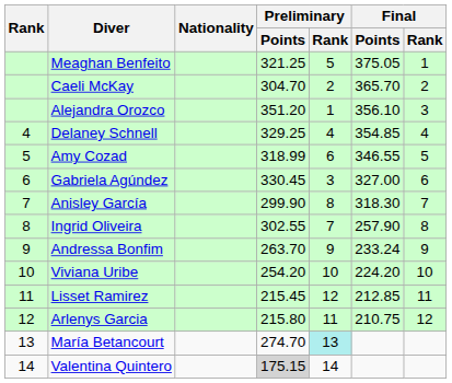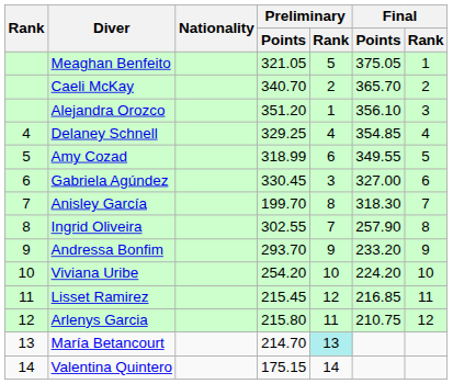 <table class="wikitable sortable" style="font-size:100%">
 <tr>
 <th rowspan="2">Rank</th>
 <th rowspan="2">Diver</th>
 <th rowspan="2">Nationality</th>
 <th colspan="2">Preliminary</th>
 <th colspan="2">Final</th>
 </tr>
 <tr>
 <th>Points</th>
 <th>Rank</th>
 <th>Points</th>
 <th>Rank</th>
 </tr>
 <tr bgcolor=ccffcc>
 <td align=center></td>
 <td><a href='#'>Meaghan Benfeito</a></td>
 <td></td>
-<td align=center>321.25</td>
+<td align=center>321.05</td>
 <td align=center>5</td>
 <td align=center>375.05</td>
 <td align=center>1</td>
 </tr>
 <tr bgcolor=ccffcc>
 <td align=center></td>
 <td><a href='#'>Caeli McKay</a></td>
 <td></td>
-<td align=center>304.70</td>
+<td align=center>340.70</td>
 <td align=center>2</td>
 <td align=center>365.70</td>
 <td align=center>2</td>
 </tr>
 <tr bgcolor=ccffcc>
 <td align=center></td>
 <td><a href='#'>Alejandra Orozco</a></td>
 <td></td>
 <td align=center>351.20</td>
 <td align=center>1</td>
 <td align=center>356.10</td>
 <td align=center>3</td>
 </tr>
 <tr bgcolor=ccffcc>
 <td align=center>4</td>
 <td><a href='#'>Delaney Schnell</a></td>
 <td></td>
 <td align=center>329.25</td>
 <td align=center>4</td>
 <td align=center>354.85</td>
 <td align=center>4</td>
 </tr>
 <tr bgcolor=ccffcc>
 <td align=center>5</td>
 <td><a href='#'>Amy Cozad</a></td>
 <td></td>
 <td align=center>318.99</td>
 <td align=center>6</td>
-<td align=center>346.55</td>
+<td align=center>349.55</td>
 <td align=center>5</td>
 </tr>
 <tr bgcolor=ccffcc>
 <td align=center>6</td>
 <td><a href='#'>Gabriela Agúndez</a></td>
 <td></td>
 <td align=center>330.45</td>
 <td align=center>3</td>
 <td align=center>327.00</td>
 <td align=center>6</td>
 </tr>
 <tr bgcolor=ccffcc>
 <td align=center>7</td>
 <td><a href='#'>Anisley García</a></td>
 <td></td>
-<td align=center>299.90</td>
+<td align=center>199.70</td>
 <td align=center>8</td>
 <td align=center>318.30</td>
 <td align=center>7</td>
 </tr>
 <tr bgcolor=ccffcc>
 <td align=center>8</td>
 <td><a href='#'>Ingrid Oliveira</a></td>
 <td></td>
 <td align=center>302.55</td>
 <td align=center>7</td>
 <td align=center>257.90</td>
 <td align=center>8</td>
 </tr>
 <tr bgcolor=ccffcc>
 <td align=center>9</td>
 <td><a href='#'>Andressa Bonfim</a></td>
 <td></td>
-<td align=center>263.70</td>
+<td align=center>293.70</td>
 <td align=center>9</td>
-<td align=center>233.24</td>
+<td align=center>233.20</td>
 <td align=center>9</td>
 </tr>
 <tr bgcolor=ccffcc>
 <td align=center>10</td>
 <td><a href='#'>Viviana Uribe</a></td>
 <td></td>
 <td align=center>254.20</td>
 <td align=center>10</td>
 <td align=center>224.20</td>
 <td align=center>10</td>
 </tr>
 <tr bgcolor=ccffcc>
 <td align=center>11</td>
 <td><a href='#'>Lisset Ramirez</a></td>
 <td></td>
 <td align=center>215.45</td>
 <td align=center>12</td>
-<td align=center>212.85</td>
+<td align=center>216.85</td>
 <td align=center>11</td>
 </tr>
 <tr bgcolor=ccffcc>
 <td align=center>12</td>
 <td><a href='#'>Arlenys Garcia</a></td>
 <td></td>
 <td align=center>215.80</td>
 <td align=center>11</td>
 <td align=center>210.75</td>
 <td align=center>12</td>
 </tr>
 <tr>
 <td align=center>13</td>
 <td><a href='#'>María Betancourt</a></td>
 <td></td>
-<td align=center>274.70</td>
+<td align=center>214.70</td>
 <td align=center style="background: paleturquoise;">13</td>
 <td align=center></td>
 <td align=center></td>
 </tr>
 <tr>
 <td align=center>14</td>
 <td><a href='#'>Valentina Quintero</a></td>
 <td></td>
-<td align=center style="background: lightgrey;">175.15</td>
+<td align=center>175.15</td>
 <td align=center>14</td>
 <td align=center></td>
 <td align=center></td>
 </tr>
 </table>
